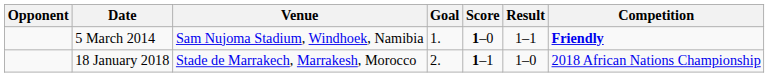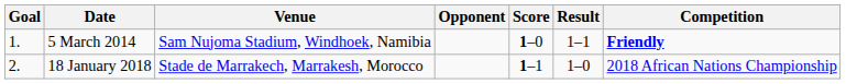 <table class="wikitable plainrowheaders sortable">
 <tr>
-<th>Opponent</th>
+<th>Goal</th>
 <th>Date</th>
 <th>Venue</th>
-<th>Goal</th>
+<th>Opponent</th>
 <th>Score</th>
 <th>Result</th>
 <th>Competition</th>
 </tr>
 <tr>
-<td></td>
+<td>1.</td>
 <td>5 March 2014</td>
 <td><a href='#'>Sam Nujoma Stadium</a>, <a href='#'>Windhoek</a>, Namibia</td>
-<td>1.</td>
+<td></td>
 <td align=center><strong>1</strong>–0</td>
 <td align=center>1–1</td>
 <td><strong><a href='#'>Friendly</a></strong></td>
 </tr>
 <tr>
-<td></td>
+<td>2.</td>
 <td>18 January 2018</td>
 <td><a href='#'>Stade de Marrakech</a>, <a href='#'>Marrakesh</a>, Morocco</td>
-<td>2.</td>
+<td></td>
 <td align=center><strong>1</strong>–1</td>
 <td align=center>1–0</td>
 <td><a href='#'>2018 African Nations Championship</a></td>
 </tr>
 </table>
